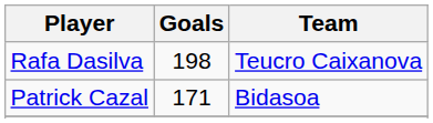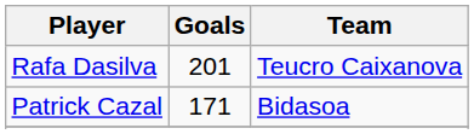 <table class="wikitable">
 <tr>
 <th>Player</th>
 <th>Goals</th>
 <th>Team</th>
 </tr>
 <tr>
 <td> <a href='#'>Rafa Dasilva</a></td>
-<td style="text-align:center;">198</td>
+<td style="text-align:center;">201</td>
 <td><a href='#'>Teucro Caixanova</a></td>
 </tr>
 <tr>
 <td> <a href='#'>Patrick Cazal</a></td>
 <td style="text-align:center;">171</td>
 <td><a href='#'>Bidasoa</a></td>
 </tr>
 <tr>
 </tr>
 <tr>
 </tr>
 </table>
